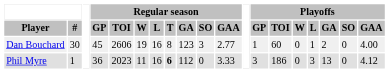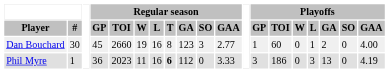 <table BORDER="0" CELLPADDING="3" CELLSPACING="2" ID="Table1">
 <tr ALIGN="center" bgcolor="#c0c0c0">
 <th ALIGN="center" colspan="2" bgcolor="#ffffff"> </th>
 <th ALIGN="center" rowspan="99" bgcolor="#ffffff"> </th>
 <th ALIGN="center" colspan="8">Regular season</th>
 <th ALIGN="center" rowspan="99" bgcolor="#ffffff"> </th>
 <th ALIGN="center" colspan="7">Playoffs</th>
 </tr>
 <tr ALIGN="center" bgcolor="#c0c0c0">
 <th ALIGN="center">Player</th>
 <th ALIGN="center">#</th>
 <th ALIGN="center">GP</th>
 <th ALIGN="center">TOI</th>
 <th ALIGN="center">W</th>
 <th ALIGN="center">L</th>
 <th ALIGN="center">T</th>
 <th ALIGN="center">GA</th>
 <th ALIGN="center">SO</th>
 <th ALIGN="center">GAA</th>
 <th ALIGN="center">GP</th>
 <th ALIGN="center">TOI</th>
 <th ALIGN="center">W</th>
 <th ALIGN="center">L</th>
 <th ALIGN="center">GA</th>
 <th ALIGN="center">SO</th>
 <th ALIGN="center">GAA</th>
 </tr>
 <tr bgcolor="#f0f0f0">
 <td><a href='#'>Dan Bouchard</a></td>
 <td>30</td>
 <td>45</td>
-<td>2606</td>
+<td>2660</td>
 <td>19</td>
 <td>16</td>
 <td>8</td>
 <td>123</td>
 <td>3</td>
 <td>2.77</td>
 <td>1</td>
 <td>60</td>
 <td>0</td>
 <td>1</td>
 <td>2</td>
 <td>0</td>
 <td>4.00</td>
 </tr>
 <tr bgcolor="#e0e0e0">
 <td><a href='#'>Phil Myre</a></td>
 <td>1</td>
 <td>36</td>
 <td>2023</td>
 <td>11</td>
 <td>16</td>
 <td><strong>6</strong></td>
 <td>112</td>
 <td>0</td>
 <td>3.33</td>
 <td>3</td>
 <td>186</td>
 <td>0</td>
 <td>3</td>
 <td>13</td>
 <td>0</td>
-<td>4.12</td>
+<td>4.19</td>
 </tr>
 </table>
